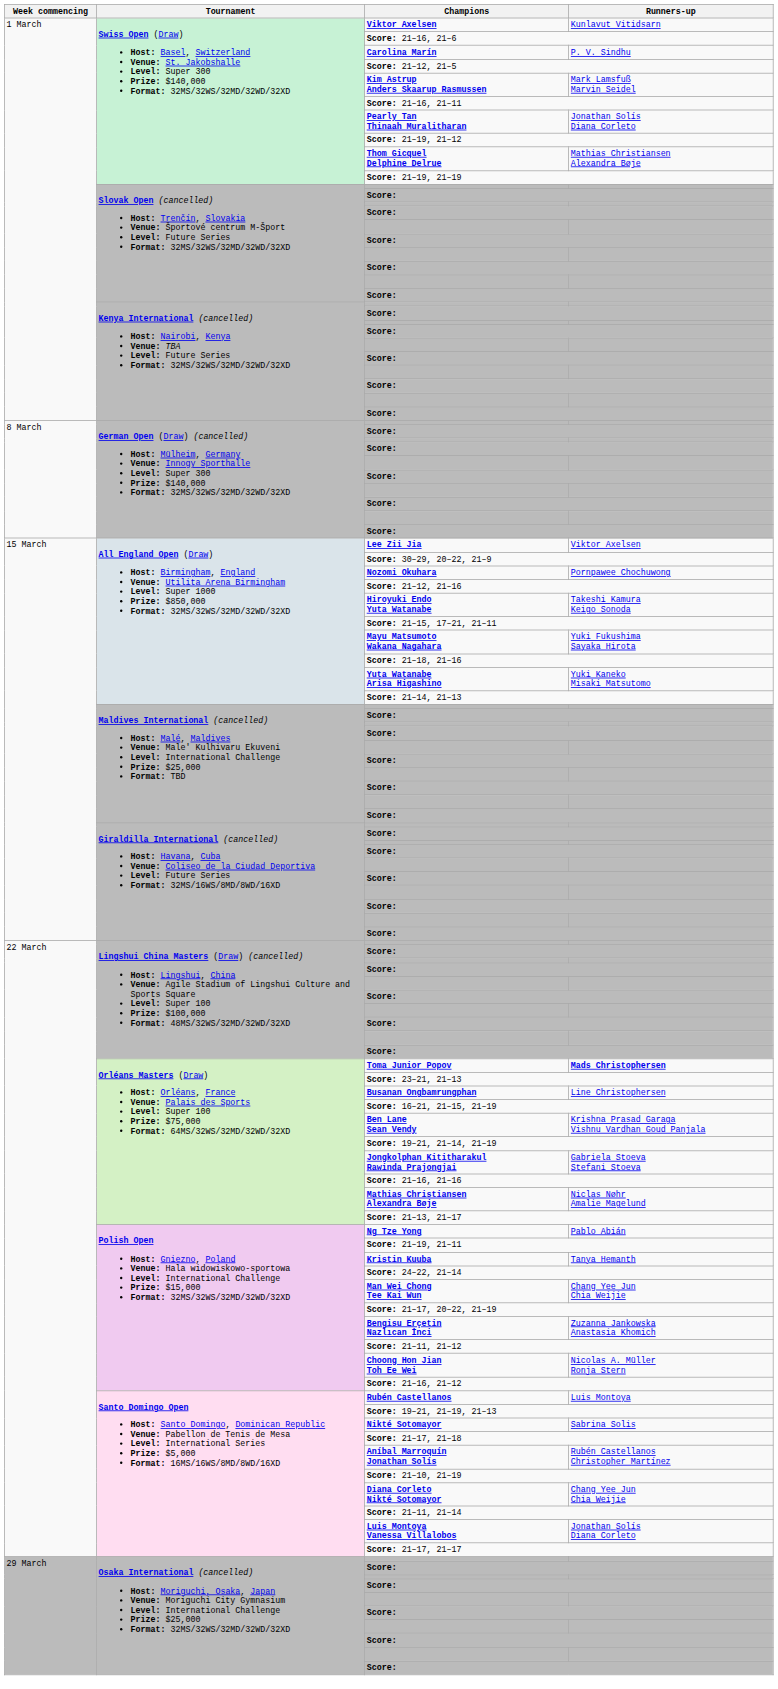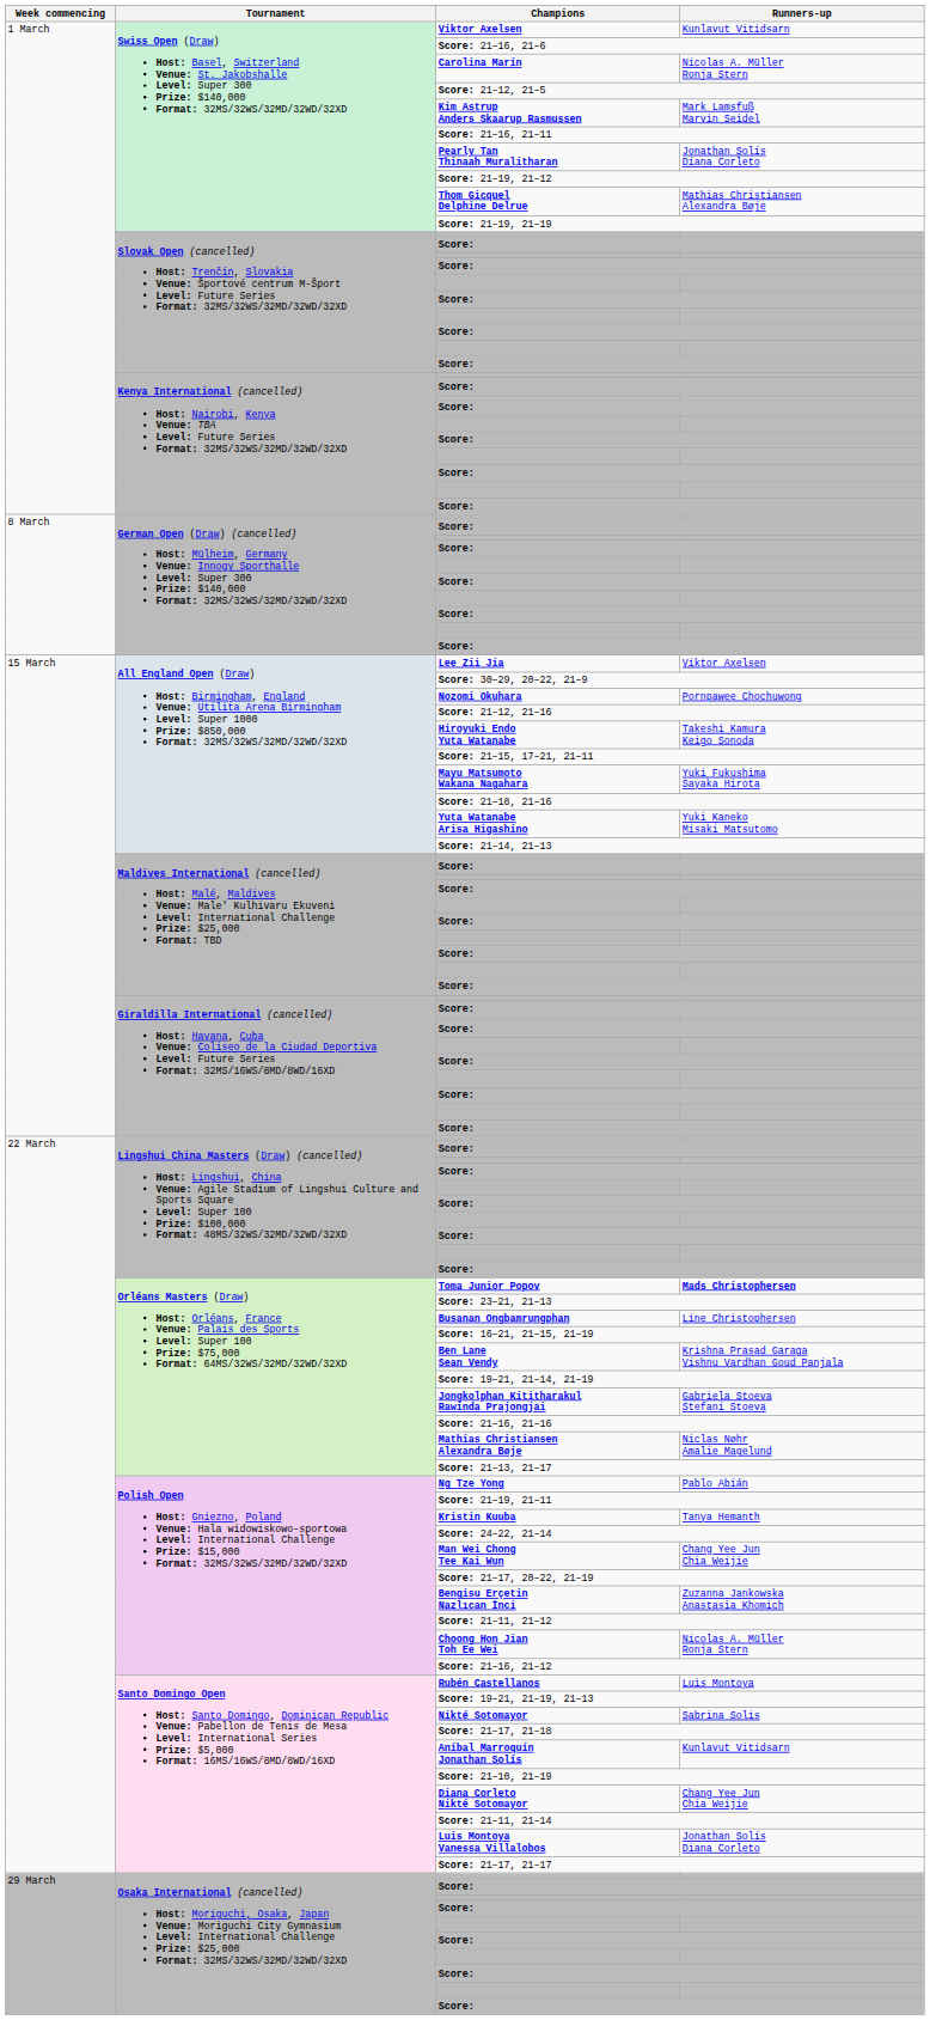 <table class="wikitable" style="font-size:80%">
 <tr>
 <th width="110">Week commencing</th>
 <th width="330">Tournament</th>
 <th width="250">Champions</th>
 <th width="250">Runners-up</th>
 </tr>
 <tr valign="top">
 <td rowspan="30">1 March</td>
 <td bgcolor="#C7F2D5" rowspan="10"><br><strong><a href='#'>Swiss Open</a></strong> (<a href='#'>Draw</a>)<ul><li><strong>Host:</strong> <a href='#'>Basel</a>, <a href='#'>Switzerland</a></li><li><strong>Venue:</strong> <a href='#'>St. Jakobshalle</a></li><li><strong>Level:</strong> Super 300</li><li><strong>Prize:</strong> $140,000</li><li><strong>Format:</strong> 32MS/32WS/32MD/32WD/32XD</li></ul></td>
 <td><strong> <a href='#'>Viktor Axelsen</a></strong></td>
 <td> <a href='#'>Kunlavut Vitidsarn</a></td>
 </tr>
 <tr>
 <td colspan="2"><strong>Score:</strong> 21–16, 21–6</td>
 </tr>
 <tr valign="top">
 <td><strong> <a href='#'>Carolina Marín</a></strong></td>
-<td> <a href='#'>P. V. Sindhu</a></td>
+<td> <a href='#'>Nicolas A. Müller</a><br> <a href='#'>Ronja Stern</a></td>
 </tr>
 <tr>
 <td colspan="2"><strong>Score:</strong> 21–12, 21–5</td>
 </tr>
 <tr valign="top">
 <td><strong> <a href='#'>Kim Astrup</a><br> <a href='#'>Anders Skaarup Rasmussen</a></strong></td>
 <td> <a href='#'>Mark Lamsfuß</a><br> <a href='#'>Marvin Seidel</a></td>
 </tr>
 <tr>
 <td colspan="2"><strong>Score:</strong> 21–16, 21–11</td>
 </tr>
 <tr valign="top">
 <td><strong> <a href='#'>Pearly Tan</a><br> <a href='#'>Thinaah Muralitharan</a></strong></td>
 <td> <a href='#'>Jonathan Solís</a><br> <a href='#'>Diana Corleto</a></td>
 </tr>
 <tr>
 <td colspan="2"><strong>Score:</strong> 21–19, 21–12</td>
 </tr>
 <tr valign="top">
 <td><strong> <a href='#'>Thom Gicquel</a><br> <a href='#'>Delphine Delrue</a></strong></td>
 <td> <a href='#'>Mathias Christiansen</a><br> <a href='#'>Alexandra Bøje</a></td>
 </tr>
 <tr>
 <td colspan="2"><strong>Score:</strong> 21–19, 21–19</td>
 </tr>
 <tr valign="top"bgcolor="#BBBBBB">
 <td bgcolor="#BBBBBB" rowspan="10"><br><strong><a href='#'>Slovak Open</a></strong> <em>(cancelled)</em><ul><li><strong>Host:</strong> <a href='#'>Trenčín</a>, <a href='#'>Slovakia</a></li><li><strong>Venue:</strong> Športové centrum M-Šport</li><li><strong>Level:</strong> Future Series</li><li><strong>Format:</strong> 32MS/32WS/32MD/32WD/32XD</li></ul></td>
 <td><strong> </strong></td>
 <td></td>
 </tr>
 <tr bgcolor="#BBBBBB">
 <td colspan="2"><strong>Score:</strong></td>
 </tr>
 <tr valign="top"bgcolor="#BBBBBB">
 <td><strong> </strong></td>
 <td></td>
 </tr>
 <tr bgcolor="#BBBBBB">
 <td colspan="2"><strong>Score:</strong></td>
 </tr>
 <tr valign="top"bgcolor="#BBBBBB">
 <td><strong> <br> </strong></td>
 <td> <br></td>
 </tr>
 <tr bgcolor="#BBBBBB">
 <td colspan="2"><strong>Score:</strong></td>
 </tr>
 <tr valign="top"bgcolor="#BBBBBB">
 <td><strong> <br> </strong></td>
 <td> <br></td>
 </tr>
 <tr bgcolor="#BBBBBB">
 <td colspan="2"><strong>Score:</strong></td>
 </tr>
 <tr valign="top"bgcolor="#BBBBBB">
 <td><strong> <br> </strong></td>
 <td> <br></td>
 </tr>
 <tr bgcolor="#BBBBBB">
 <td colspan="2"><strong>Score:</strong></td>
 </tr>
 <tr valign="top"bgcolor="#BBBBBB">
 <td bgcolor="#BBBBBB" rowspan="10"><br><strong><a href='#'>Kenya International</a></strong> <em>(cancelled)</em><ul><li><strong>Host:</strong> <a href='#'>Nairobi</a>, <a href='#'>Kenya</a></li><li><strong>Venue:</strong> <em>TBA</em></li><li><strong>Level:</strong> Future Series</li><li><strong>Format:</strong> 32MS/32WS/32MD/32WD/32XD</li></ul></td>
 <td><strong> </strong></td>
 <td></td>
 </tr>
 <tr bgcolor="#BBBBBB">
 <td colspan="2"><strong>Score:</strong></td>
 </tr>
 <tr valign="top"bgcolor="#BBBBBB">
 <td><strong> </strong></td>
 <td></td>
 </tr>
 <tr bgcolor="#BBBBBB">
 <td colspan="2"><strong>Score:</strong></td>
 </tr>
 <tr valign="top"bgcolor="#BBBBBB">
 <td><strong> <br> </strong></td>
 <td> <br></td>
 </tr>
 <tr bgcolor="#BBBBBB">
 <td colspan="2"><strong>Score:</strong></td>
 </tr>
 <tr valign="top"bgcolor="#BBBBBB">
 <td><strong> <br> </strong></td>
 <td> <br></td>
 </tr>
 <tr bgcolor="#BBBBBB">
 <td colspan="2"><strong>Score:</strong></td>
 </tr>
 <tr valign="top"bgcolor="#BBBBBB">
 <td><strong> <br> </strong></td>
 <td> <br></td>
 </tr>
 <tr bgcolor="#BBBBBB">
 <td colspan="2"><strong>Score:</strong></td>
 </tr>
 <tr valign="top">
 <td rowspan="10">8 March</td>
 <td bgcolor="#BBBBBB" rowspan="10"><br><strong><a href='#'>German Open</a></strong> (<a href='#'>Draw</a>) <em>(cancelled)</em><ul><li><strong>Host:</strong> <a href='#'>Mülheim</a>, <a href='#'>Germany</a></li><li><strong>Venue:</strong> <a href='#'>Innogy Sporthalle</a></li><li><strong>Level:</strong> Super 300</li><li><strong>Prize:</strong> $140,000</li><li><strong>Format:</strong> 32MS/32WS/32MD/32WD/32XD</li></ul></td>
 <td bgcolor="#BBBBBB"><strong> </strong></td>
 <td bgcolor="#BBBBBB"></td>
 </tr>
 <tr bgcolor="#BBBBBB">
 <td colspan="2"><strong>Score:</strong></td>
 </tr>
 <tr valign="top"bgcolor="#BBBBBB">
 <td><strong> </strong></td>
 <td></td>
 </tr>
 <tr bgcolor="#BBBBBB">
 <td colspan="2"><strong>Score:</strong></td>
 </tr>
 <tr valign="top"bgcolor="#BBBBBB">
 <td><strong> <br> </strong></td>
 <td> <br></td>
 </tr>
 <tr bgcolor="#BBBBBB">
 <td colspan="2"><strong>Score:</strong></td>
 </tr>
 <tr valign="top"bgcolor="#BBBBBB">
 <td><strong> <br> </strong></td>
 <td> <br></td>
 </tr>
 <tr bgcolor="#BBBBBB">
 <td colspan="2"><strong>Score:</strong></td>
 </tr>
 <tr valign="top"bgcolor="#BBBBBB">
 <td><strong> <br> </strong></td>
 <td> <br></td>
 </tr>
 <tr bgcolor="#BBBBBB">
 <td colspan="2"><strong>Score:</strong></td>
 </tr>
 <tr valign="top">
 <td rowspan="30">15 March</td>
 <td bgcolor="#DAE4EA" rowspan="10"><br><strong><a href='#'>All England Open</a></strong> (<a href='#'>Draw</a>)<ul><li><strong>Host:</strong> <a href='#'>Birmingham</a>, <a href='#'>England</a></li><li><strong>Venue:</strong> <a href='#'>Utilita Arena Birmingham</a></li><li><strong>Level:</strong> Super 1000</li><li><strong>Prize:</strong> $850,000</li><li><strong>Format:</strong> 32MS/32WS/32MD/32WD/32XD</li></ul></td>
 <td><strong> <a href='#'>Lee Zii Jia</a></strong></td>
 <td> <a href='#'>Viktor Axelsen</a></td>
 </tr>
 <tr>
 <td colspan="2"><strong>Score:</strong> 30–29, 20–22, 21–9</td>
 </tr>
 <tr valign="top">
 <td><strong> <a href='#'>Nozomi Okuhara</a></strong></td>
 <td> <a href='#'>Pornpawee Chochuwong</a></td>
 </tr>
 <tr>
 <td colspan="2"><strong>Score:</strong> 21–12, 21–16</td>
 </tr>
 <tr valign="top">
 <td><strong> <a href='#'>Hiroyuki Endo</a><br> <a href='#'>Yuta Watanabe</a></strong></td>
 <td> <a href='#'>Takeshi Kamura</a><br> <a href='#'>Keigo Sonoda</a></td>
 </tr>
 <tr>
 <td colspan="2"><strong>Score:</strong> 21–15, 17–21, 21–11</td>
 </tr>
 <tr valign="top">
 <td><strong> <a href='#'>Mayu Matsumoto</a><br> <a href='#'>Wakana Nagahara</a></strong></td>
 <td> <a href='#'>Yuki Fukushima</a><br> <a href='#'>Sayaka Hirota</a></td>
 </tr>
 <tr>
 <td colspan="2"><strong>Score:</strong> 21–18, 21–16</td>
 </tr>
 <tr valign="top">
 <td><strong> <a href='#'>Yuta Watanabe</a><br> <a href='#'>Arisa Higashino</a></strong></td>
 <td> <a href='#'>Yuki Kaneko</a><br> <a href='#'>Misaki Matsutomo</a></td>
 </tr>
 <tr>
 <td colspan="2"><strong>Score:</strong> 21–14, 21–13</td>
 </tr>
 <tr valign="top"bgcolor="#BBBBBB">
 <td bgcolor="#BBBBBB" rowspan="10"><br><strong><a href='#'>Maldives International</a></strong> <em>(cancelled)</em><ul><li><strong>Host:</strong> <a href='#'>Malé</a>, <a href='#'>Maldives</a></li><li><strong>Venue:</strong> Male' Kulhivaru Ekuveni</li><li><strong>Level:</strong> International Challenge</li><li><strong>Prize:</strong> $25,000</li><li><strong>Format:</strong> TBD</li></ul></td>
 <td><strong> </strong></td>
 <td></td>
 </tr>
 <tr bgcolor="#BBBBBB">
 <td colspan="2"><strong>Score:</strong></td>
 </tr>
 <tr valign="top"bgcolor="#BBBBBB">
 <td><strong> </strong></td>
 <td></td>
 </tr>
 <tr bgcolor="#BBBBBB">
 <td colspan="2"><strong>Score:</strong></td>
 </tr>
 <tr valign="top"bgcolor="#BBBBBB">
 <td><strong> <br> </strong></td>
 <td> <br></td>
 </tr>
 <tr bgcolor="#BBBBBB">
 <td colspan="2"><strong>Score:</strong></td>
 </tr>
 <tr valign="top"bgcolor="#BBBBBB">
 <td><strong> <br> </strong></td>
 <td> <br></td>
 </tr>
 <tr bgcolor="#BBBBBB">
 <td colspan="2"><strong>Score:</strong></td>
 </tr>
 <tr valign="top"bgcolor="#BBBBBB">
 <td><strong> <br> </strong></td>
 <td> <br></td>
 </tr>
 <tr bgcolor="#BBBBBB">
 <td colspan="2"><strong>Score:</strong></td>
 </tr>
 <tr valign="top"bgcolor="#BBBBBB">
 <td bgcolor="#BBBBBB" rowspan="10"><br><strong><a href='#'>Giraldilla International</a></strong> <em>(cancelled)</em><ul><li><strong>Host:</strong> <a href='#'>Havana</a>, <a href='#'>Cuba</a></li><li><strong>Venue:</strong> <a href='#'>Coliseo de la Ciudad Deportiva</a></li><li><strong>Level:</strong> Future Series</li><li><strong>Format:</strong> 32MS/16WS/8MD/8WD/16XD</li></ul></td>
 <td><strong> </strong></td>
 <td></td>
 </tr>
 <tr bgcolor="#BBBBBB">
 <td colspan="2"><strong>Score:</strong></td>
 </tr>
 <tr valign="top"bgcolor="#BBBBBB">
 <td><strong> </strong></td>
 <td></td>
 </tr>
 <tr bgcolor="#BBBBBB">
 <td colspan="2"><strong>Score:</strong></td>
 </tr>
 <tr valign="top"bgcolor="#BBBBBB">
 <td><strong> <br> </strong></td>
 <td> <br></td>
 </tr>
 <tr bgcolor="#BBBBBB">
 <td colspan="2"><strong>Score:</strong></td>
 </tr>
 <tr valign="top"bgcolor="#BBBBBB">
 <td><strong> <br> </strong></td>
 <td> <br></td>
 </tr>
 <tr bgcolor="#BBBBBB">
 <td colspan="2"><strong>Score:</strong></td>
 </tr>
 <tr valign="top"bgcolor="#BBBBBB">
 <td><strong> <br> </strong></td>
 <td> <br></td>
 </tr>
 <tr bgcolor="#BBBBBB">
 <td colspan="2"><strong>Score:</strong></td>
 </tr>
 <tr valign="top">
 <td rowspan="40">22 March</td>
 <td bgcolor="#BBBBBB" rowspan="10"><br><strong><a href='#'>Lingshui China Masters</a></strong> (<a href='#'>Draw</a>) <em>(cancelled)</em><ul><li><strong>Host:</strong> <a href='#'>Lingshui</a>, <a href='#'>China</a></li><li><strong>Venue:</strong> Agile Stadium of Lingshui Culture and Sports Square</li><li><strong>Level:</strong> Super 100</li><li><strong>Prize:</strong> $100,000</li><li><strong>Format:</strong> 48MS/32WS/32MD/32WD/32XD</li></ul></td>
 <td bgcolor="#BBBBBB"><strong> </strong></td>
 <td bgcolor="#BBBBBB"></td>
 </tr>
 <tr bgcolor="#BBBBBB">
 <td colspan="2"><strong>Score:</strong></td>
 </tr>
 <tr valign="top"bgcolor="#BBBBBB">
 <td><strong> </strong></td>
 <td></td>
 </tr>
 <tr bgcolor="#BBBBBB">
 <td colspan="2"><strong>Score:</strong></td>
 </tr>
 <tr valign="top"bgcolor="#BBBBBB">
 <td><strong> <br> </strong></td>
 <td> <br></td>
 </tr>
 <tr bgcolor="#BBBBBB">
 <td colspan="2"><strong>Score:</strong></td>
 </tr>
 <tr valign="top"bgcolor="#BBBBBB">
 <td><strong> <br> </strong></td>
 <td> <br></td>
 </tr>
 <tr bgcolor="#BBBBBB">
 <td colspan="2"><strong>Score:</strong></td>
 </tr>
 <tr valign="top"bgcolor="#BBBBBB">
 <td><strong> <br> </strong></td>
 <td> <br></td>
 </tr>
 <tr bgcolor="#BBBBBB">
 <td colspan="2"><strong>Score:</strong></td>
 </tr>
 <tr valign="top">
 <td bgcolor="#D4F1C5" rowspan="10"><br><strong><a href='#'>Orléans Masters</a></strong> (<a href='#'>Draw</a>)<ul><li><strong>Host:</strong> <a href='#'>Orléans</a>, <a href='#'>France</a></li><li><strong>Venue:</strong> <a href='#'>Palais des Sports</a></li><li><strong>Level:</strong> Super 100</li><li><strong>Prize:</strong> $75,000</li><li><strong>Format:</strong> 64MS/32WS/32MD/32WD/32XD</li></ul></td>
 <td><strong> <a href='#'>Toma Junior Popov</a></strong></td>
 <td><strong> <a href='#'>Mads Christophersen</a></strong></td>
 </tr>
 <tr>
 <td colspan="2"><strong>Score:</strong> 23–21, 21–13</td>
 </tr>
 <tr valign="top">
 <td><strong> <a href='#'>Busanan Ongbamrungphan</a></strong></td>
 <td> <a href='#'>Line Christophersen</a></td>
 </tr>
 <tr>
 <td colspan="2"><strong>Score:</strong> 16–21, 21–15, 21–19</td>
 </tr>
 <tr valign="top">
 <td><strong> <a href='#'>Ben Lane</a><br> <a href='#'>Sean Vendy</a></strong></td>
 <td> <a href='#'>Krishna Prasad Garaga</a><br> <a href='#'>Vishnu Vardhan Goud Panjala</a></td>
 </tr>
 <tr>
 <td colspan="2"><strong>Score:</strong> 19–21, 21–14, 21–19</td>
 </tr>
 <tr valign="top">
 <td><strong> <a href='#'>Jongkolphan Kititharakul</a><br> <a href='#'>Rawinda Prajongjai</a></strong></td>
 <td> <a href='#'>Gabriela Stoeva</a><br> <a href='#'>Stefani Stoeva</a></td>
 </tr>
 <tr>
 <td colspan="2"><strong>Score:</strong> 21–16, 21–16</td>
 </tr>
 <tr valign="top">
 <td><strong> <a href='#'>Mathias Christiansen</a><br> <a href='#'>Alexandra Bøje</a></strong></td>
 <td> <a href='#'>Niclas Nøhr</a><br> <a href='#'>Amalie Magelund</a></td>
 </tr>
 <tr>
 <td colspan="2"><strong>Score:</strong> 21–13, 21–17</td>
 </tr>
 <tr valign="top">
 <td bgcolor="#F0CAF0" rowspan="10"><br><strong><a href='#'>Polish Open</a></strong><ul><li><strong>Host:</strong> <a href='#'>Gniezno</a>, <a href='#'>Poland</a></li><li><strong>Venue:</strong> Hala widowiskowo-sportowa</li><li><strong>Level:</strong> International Challenge</li><li><strong>Prize:</strong> $15,000</li><li><strong>Format:</strong> 32MS/32WS/32MD/32WD/32XD</li></ul></td>
 <td><strong> <a href='#'>Ng Tze Yong</a></strong></td>
 <td> <a href='#'>Pablo Abián</a></td>
 </tr>
 <tr>
 <td colspan="2"><strong>Score:</strong> 21–19, 21–11</td>
 </tr>
 <tr valign="top">
 <td><strong> <a href='#'>Kristin Kuuba</a></strong></td>
 <td> <a href='#'>Tanya Hemanth</a></td>
 </tr>
 <tr>
 <td colspan="2"><strong>Score:</strong> 24–22, 21–14</td>
 </tr>
 <tr valign="top">
 <td><strong> <a href='#'>Man Wei Chong</a><br> <a href='#'>Tee Kai Wun</a></strong></td>
 <td> <a href='#'>Chang Yee Jun</a><br> <a href='#'>Chia Weijie</a></td>
 </tr>
 <tr>
 <td colspan="2"><strong>Score:</strong> 21–17, 20–22, 21–19</td>
 </tr>
 <tr valign="top">
 <td><strong> <a href='#'>Bengisu Erçetin</a><br> <a href='#'>Nazlıcan İnci</a></strong></td>
 <td> <a href='#'>Zuzanna Jankowska</a><br> <a href='#'>Anastasia Khomich</a></td>
 </tr>
 <tr>
 <td colspan="2"><strong>Score:</strong> 21–11, 21–12</td>
 </tr>
 <tr valign="top">
 <td><strong> <a href='#'>Choong Hon Jian</a><br> <a href='#'>Toh Ee Wei</a></strong></td>
 <td> <a href='#'>Nicolas A. Müller</a><br> <a href='#'>Ronja Stern</a></td>
 </tr>
 <tr>
 <td colspan="2"><strong>Score:</strong> 21–16, 21–12</td>
 </tr>
 <tr valign="top">
 <td bgcolor="#FFDDF1" rowspan="10"><br><strong><a href='#'>Santo Domingo Open</a></strong><ul><li><strong>Host:</strong> <a href='#'>Santo Domingo</a>, <a href='#'>Dominican Republic</a></li><li><strong>Venue:</strong> Pabellon de Tenis de Mesa</li><li><strong>Level:</strong> International Series</li><li><strong>Prize:</strong> $5,000</li><li><strong>Format:</strong> 16MS/16WS/8MD/8WD/16XD</li></ul></td>
 <td><strong> <a href='#'>Rubén Castellanos</a></strong></td>
 <td> <a href='#'>Luis Montoya</a></td>
 </tr>
 <tr>
 <td colspan="2"><strong>Score:</strong> 19–21, 21–19, 21–13</td>
 </tr>
 <tr valign="top">
 <td><strong> <a href='#'>Nikté Sotomayor</a></strong></td>
 <td> <a href='#'>Sabrina Solis</a></td>
 </tr>
 <tr>
 <td colspan="2"><strong>Score:</strong> 21–17, 21–18</td>
 </tr>
 <tr valign="top">
 <td><strong> <a href='#'>Aníbal Marroquín</a><br> <a href='#'>Jonathan Solís</a></strong></td>
-<td> <a href='#'>Rubén Castellanos</a><br> <a href='#'>Christopher Martínez</a></td>
+<td> <a href='#'>Kunlavut Vitidsarn</a></td>
 </tr>
 <tr>
 <td colspan="2"><strong>Score:</strong> 21–10, 21–19</td>
 </tr>
 <tr valign="top">
 <td><strong> <a href='#'>Diana Corleto</a><br> <a href='#'>Nikté Sotomayor</a></strong></td>
 <td> <a href='#'>Chang Yee Jun</a><br> <a href='#'>Chia Weijie</a></td>
 </tr>
 <tr>
 <td colspan="2"><strong>Score:</strong> 21–11, 21–14</td>
 </tr>
 <tr valign="top">
 <td><strong> <a href='#'>Luis Montoya</a><br> <a href='#'>Vanessa Villalobos</a></strong></td>
 <td> <a href='#'>Jonathan Solís</a><br> <a href='#'>Diana Corleto</a></td>
 </tr>
 <tr>
 <td colspan="2"><strong>Score:</strong> 21–17, 21–17</td>
 </tr>
 <tr valign="top"bgcolor="#BBBBBB">
 <td rowspan="10">29 March</td>
 <td bgcolor="#BBBBBB" rowspan="10"><br><strong><a href='#'>Osaka International</a></strong> <em>(cancelled)</em><ul><li><strong>Host:</strong> <a href='#'>Moriguchi, Osaka</a>, <a href='#'>Japan</a></li><li><strong>Venue:</strong> Moriguchi City Gymnasium</li><li><strong>Level:</strong> International Challenge</li><li><strong>Prize:</strong> $25,000</li><li><strong>Format:</strong> 32MS/32WS/32MD/32WD/32XD</li></ul></td>
 <td><strong> </strong></td>
 <td></td>
 </tr>
 <tr bgcolor="#BBBBBB">
 <td colspan="2"><strong>Score:</strong></td>
 </tr>
 <tr valign="top"bgcolor="#BBBBBB">
 <td><strong> </strong></td>
 <td></td>
 </tr>
 <tr bgcolor="#BBBBBB">
 <td colspan="2"><strong>Score:</strong></td>
 </tr>
 <tr valign="top"bgcolor="#BBBBBB">
 <td><strong> <br> </strong></td>
 <td> <br></td>
 </tr>
 <tr bgcolor="#BBBBBB">
 <td colspan="2"><strong>Score:</strong></td>
 </tr>
 <tr valign="top"bgcolor="#BBBBBB">
 <td><strong> <br> </strong></td>
 <td> <br></td>
 </tr>
 <tr bgcolor="#BBBBBB">
 <td colspan="2"><strong>Score:</strong></td>
 </tr>
 <tr valign="top"bgcolor="#BBBBBB">
 <td><strong> <br> </strong></td>
 <td> <br></td>
 </tr>
 <tr bgcolor="#BBBBBB">
 <td colspan="2"><strong>Score:</strong></td>
 </tr>
 </table>
